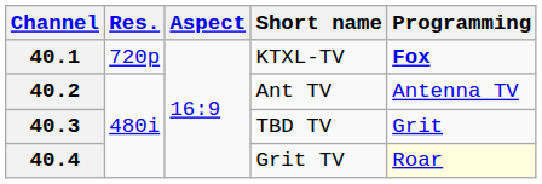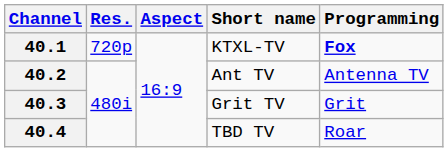 <table class="wikitable">
 <tr>
 <th scope = "col"><a href='#'>Channel</a></th>
 <th scope = "col"><a href='#'>Res.</a></th>
 <th scope = "col"><a href='#'>Aspect</a></th>
 <th scope = "col">Short name</th>
 <th scope = "col">Programming</th>
 </tr>
 <tr>
 <th scope = "row">40.1</th>
 <td><a href='#'>720p</a></td>
 <td rowspan=4><a href='#'>16:9</a></td>
 <td>KTXL-TV</td>
 <td><strong><a href='#'>Fox</a></strong></td>
 </tr>
 <tr>
 <th scope = "row">40.2</th>
 <td rowspan=3><a href='#'>480i</a></td>
 <td>Ant TV</td>
 <td><a href='#'>Antenna TV</a></td>
 </tr>
 <tr>
 <th scope = "row">40.3</th>
-<td>TBD TV</td>
+<td>Grit TV</td>
 <td><a href='#'>Grit</a></td>
 </tr>
 <tr>
 <th scope = "row">40.4</th>
-<td>Grit TV</td>
-<td style="background: lightyellow;"><a href='#'>Roar</a></td>
+<td>TBD TV</td>
+<td><a href='#'>Roar</a></td>
 </tr>
 </table>
